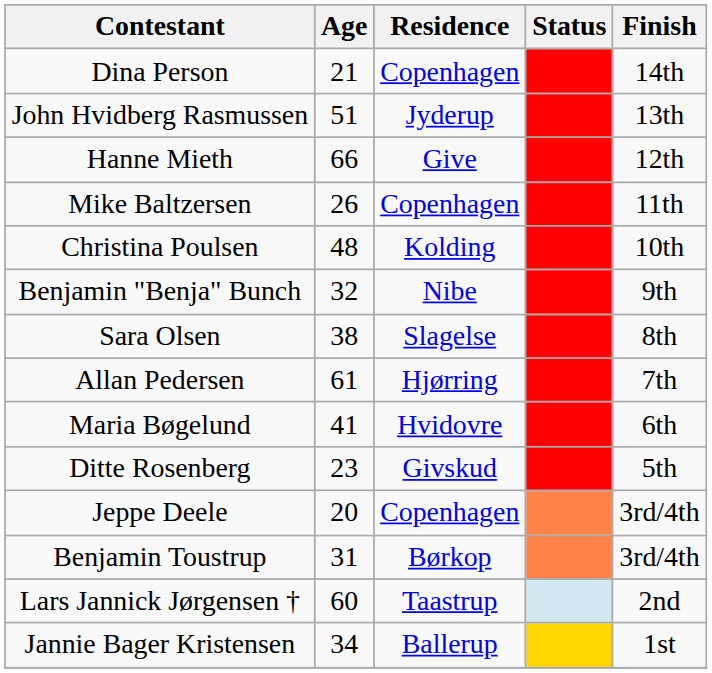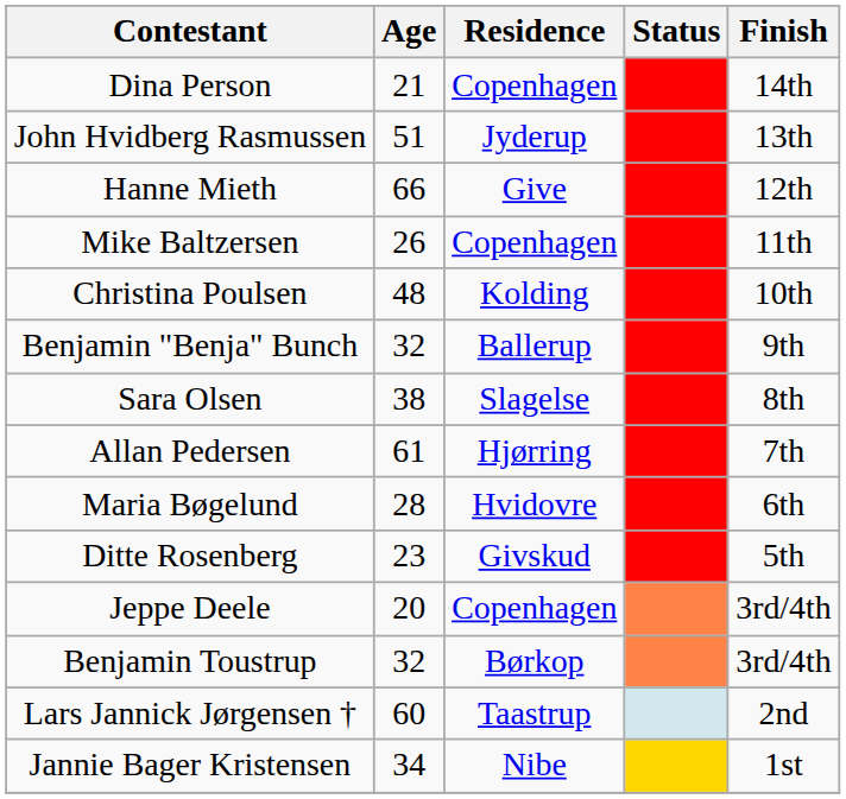 <table class="wikitable sortable" style="margin:auto; text-align:center">
 <tr>
 <th>Contestant</th>
 <th>Age</th>
 <th>Residence</th>
 <th>Status</th>
 <th>Finish</th>
 </tr>
 <tr>
 <td>Dina Person</td>
 <td>21</td>
 <td><a href='#'>Copenhagen</a></td>
 <td style="background:#ff0000;"></td>
 <td>14th</td>
 </tr>
 <tr>
 <td>John Hvidberg Rasmussen</td>
 <td>51</td>
 <td><a href='#'>Jyderup</a></td>
 <td style="background:#ff0000;"></td>
 <td>13th</td>
 </tr>
 <tr>
 <td>Hanne Mieth</td>
 <td>66</td>
 <td><a href='#'>Give</a></td>
 <td style="background:#ff0000;"></td>
 <td>12th</td>
 </tr>
 <tr>
 <td>Mike Baltzersen</td>
 <td>26</td>
 <td><a href='#'>Copenhagen</a></td>
 <td style="background:#ff0000;"></td>
 <td>11th</td>
 </tr>
 <tr>
 <td>Christina Poulsen</td>
 <td>48</td>
 <td><a href='#'>Kolding</a></td>
 <td style="background:#ff0000;"></td>
 <td>10th</td>
 </tr>
 <tr>
 <td>Benjamin "Benja" Bunch</td>
 <td>32</td>
-<td><a href='#'>Nibe</a></td>
+<td><a href='#'>Ballerup</a></td>
 <td style="background:#ff0000;"></td>
 <td>9th</td>
 </tr>
 <tr>
 <td>Sara Olsen</td>
 <td>38</td>
 <td><a href='#'>Slagelse</a></td>
 <td style="background:#ff0000;"></td>
 <td>8th</td>
 </tr>
 <tr>
 <td>Allan Pedersen</td>
 <td>61</td>
 <td><a href='#'>Hjørring</a></td>
 <td style="background:#ff0000;"></td>
 <td>7th</td>
 </tr>
 <tr>
 <td>Maria Bøgelund</td>
-<td>41</td>
+<td>28</td>
 <td><a href='#'>Hvidovre</a></td>
 <td style="background:#ff0000;"></td>
 <td>6th</td>
 </tr>
 <tr>
 <td>Ditte Rosenberg</td>
 <td>23</td>
 <td><a href='#'>Givskud</a></td>
 <td style="background:#ff0000;"></td>
 <td>5th</td>
 </tr>
 <tr>
 <td>Jeppe Deele</td>
 <td>20</td>
 <td><a href='#'>Copenhagen</a></td>
 <td style="background:#FF8247;"></td>
 <td>3rd/4th</td>
 </tr>
 <tr>
 <td>Benjamin Toustrup</td>
-<td>31</td>
+<td>32</td>
 <td><a href='#'>Børkop</a></td>
 <td style="background:#FF8247;"></td>
 <td>3rd/4th</td>
 </tr>
 <tr>
 <td>Lars Jannick Jørgensen †</td>
 <td>60</td>
 <td><a href='#'>Taastrup</a></td>
 <td style="background:#D1E8EF;"></td>
 <td>2nd</td>
 </tr>
 <tr>
 <td>Jannie Bager Kristensen</td>
 <td>34</td>
-<td><a href='#'>Ballerup</a></td>
+<td><a href='#'>Nibe</a></td>
 <td style="background:gold;"></td>
 <td>1st</td>
 </tr>
 <tr>
 </tr>
 </table>
